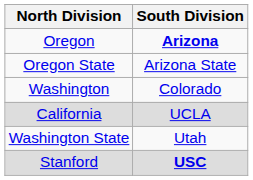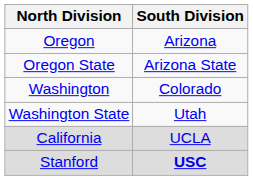 <table class="wikitable"  style="margin:auto; text-align:center;">
 <tr>
 <th>North Division</th>
 <th>South Division</th>
 </tr>
 <tr>
 <td><a href='#'>Oregon</a></td>
-<td><strong><a href='#'>Arizona</a></strong></td>
+<td><a href='#'>Arizona</a></td>
 </tr>
 <tr>
 <td><a href='#'>Oregon State</a></td>
 <td><a href='#'>Arizona State</a></td>
 </tr>
 <tr>
 <td><a href='#'>Washington</a></td>
 <td><a href='#'>Colorado</a></td>
 </tr>
+<tr>
+<td><a href='#'>Washington State</a></td>
+<td><a href='#'>Utah</a></td>
+</tr>
 <tr style="background:#ddd;">
 <td><a href='#'>California</a></td>
 <td><a href='#'>UCLA</a></td>
-</tr>
-<tr>
-<td><a href='#'>Washington State</a></td>
-<td><a href='#'>Utah</a></td>
 </tr>
 <tr style="background:#ddd;">
 <td><a href='#'>Stanford</a></td>
 <td><strong><a href='#'>USC</a></strong></td>
 </tr>
 </table>
